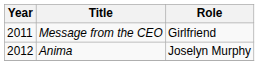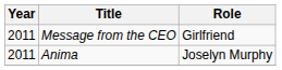 <table class="wikitable sortable">
 <tr>
 <th>Year</th>
 <th>Title</th>
 <th>Role</th>
 </tr>
 <tr>
 <td>2011</td>
 <td><em>Message from the CEO</em></td>
 <td>Girlfriend</td>
 </tr>
 <tr>
-<td>2012</td>
+<td>2011</td>
 <td><em>Anima</em></td>
 <td>Joselyn Murphy</td>
 </tr>
 <tr>
 </tr>
 </table>
